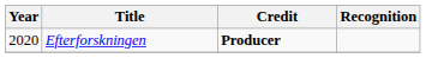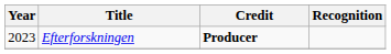 <table class="wikitable">
 <tr>
 <th>Year</th>
 <th width="180px">Title</th>
 <th width="120px">Credit</th>
 <th>Recognition</th>
 </tr>
 <tr>
-<td>2020</td>
+<td>2023</td>
 <td><em><a href='#'>Efterforskningen</a></em></td>
 <td><strong>Producer</strong></td>
 <td></td>
 </tr>
 <tr>
 </tr>
 </table>
